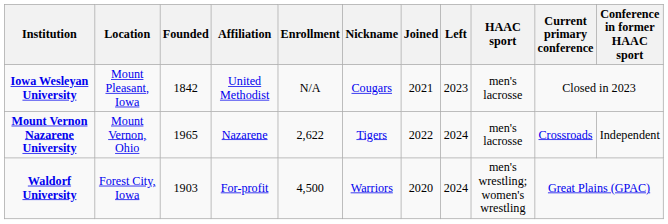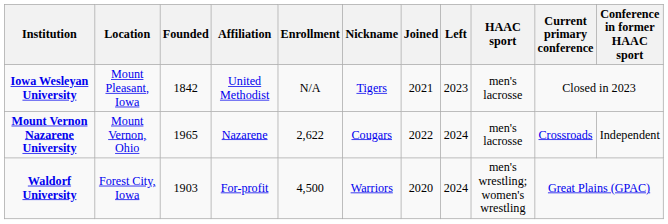 <table class="wikitable sortable" style="text-align:center">
 <tr>
 <th>Institution</th>
 <th>Location</th>
 <th>Founded</th>
 <th>Affiliation</th>
 <th>Enrollment</th>
 <th>Nickname</th>
 <th>Joined</th>
 <th>Left</th>
 <th>HAAC<br>sport</th>
 <th>Current<br>primary<br>conference</th>
 <th>Conference<br>in former<br>HAAC sport</th>
 </tr>
 <tr>
 <td><strong><a href='#'>Iowa Wesleyan University</a></strong></td>
 <td><a href='#'>Mount Pleasant, Iowa</a></td>
 <td>1842</td>
 <td><a href='#'>United Methodist</a></td>
 <td>N/A</td>
-<td><a href='#'>Cougars</a></td>
+<td><a href='#'>Tigers</a></td>
 <td>2021</td>
 <td>2023</td>
 <td>men's lacrosse</td>
 <td colspan="2">Closed in 2023</td>
 </tr>
 <tr>
 <td><strong><a href='#'>Mount Vernon Nazarene University</a></strong></td>
 <td><a href='#'>Mount Vernon, Ohio</a></td>
 <td>1965</td>
 <td><a href='#'>Nazarene</a></td>
 <td>2,622</td>
-<td><a href='#'>Tigers</a></td>
+<td><a href='#'>Cougars</a></td>
 <td>2022</td>
 <td>2024</td>
 <td>men's lacrosse</td>
 <td><a href='#'>Crossroads</a></td>
 <td>Independent</td>
 </tr>
 <tr>
 <td><strong><a href='#'>Waldorf University</a></strong></td>
 <td><a href='#'>Forest City, Iowa</a></td>
 <td>1903</td>
 <td><a href='#'>For-profit</a></td>
 <td>4,500</td>
 <td><a href='#'>Warriors</a></td>
 <td>2020</td>
 <td>2024</td>
 <td>men's wrestling;<br>women's wrestling</td>
 <td colspan="2"><a href='#'>Great Plains (GPAC)</a></td>
 </tr>
 </table>
